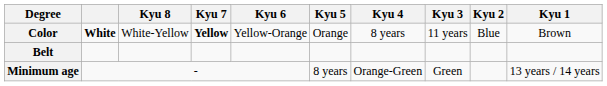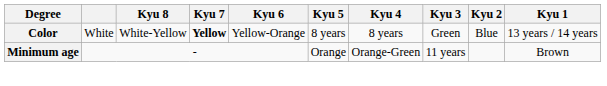 <table class="wikitable" style="text-align:center;">
 <tr>
 <th>Degree</th>
 <th></th>
 <th>Kyu 8</th>
 <th>Kyu 7</th>
 <th>Kyu 6</th>
 <th>Kyu 5</th>
 <th>Kyu 4</th>
 <th>Kyu 3</th>
 <th>Kyu 2</th>
 <th>Kyu 1</th>
 </tr>
 <tr>
 <th>Color</th>
-<td><strong>White</strong></td>
+<td>White</td>
 <td>White-Yellow</td>
 <td><strong>Yellow</strong></td>
 <td>Yellow-Orange</td>
-<td>Orange</td>
 <td>8 years</td>
-<td>11 years</td>
+<td>8 years</td>
+<td>Green</td>
 <td>Blue</td>
-<td>Brown</td>
-</tr>
-<tr>
-<th>Belt</th>
-<td></td>
-<td></td>
-<td></td>
-<td></td>
-<td></td>
-<td></td>
-<td></td>
-<td></td>
-<td></td>
+<td>13 years / 14 years</td>
 </tr>
 <tr>
 <th>Minimum age</th>
 <td colspan="4">-</td>
-<td>8 years</td>
+<td>Orange</td>
 <td>Orange-Green</td>
-<td>Green</td>
+<td>11 years</td>
 <td></td>
-<td>13 years / 14 years</td>
+<td>Brown</td>
 </tr>
 </table>
